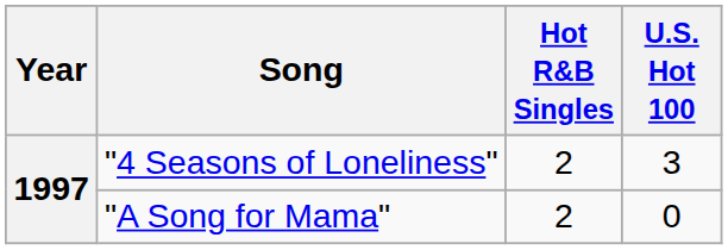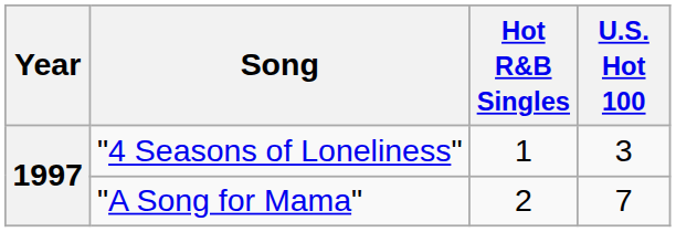 <table class="wikitable">
 <tr>
 <th>Year</th>
 <th>Song</th>
 <th width="40"><small><a href='#'>Hot R&B Singles</a></small></th>
 <th width="40"><small><a href='#'>U.S. Hot 100</a></small></th>
 </tr>
 <tr>
 <th rowspan="2">1997</th>
 <td>"<a href='#'>4 Seasons of Loneliness</a>"</td>
-<td align="center">2</td>
+<td align="center">1</td>
 <td align="center">3</td>
 </tr>
 <tr>
 <td>"<a href='#'>A Song for Mama</a>"</td>
 <td align="center">2</td>
-<td align="center">0</td>
+<td align="center">7</td>
 </tr>
 </table>
